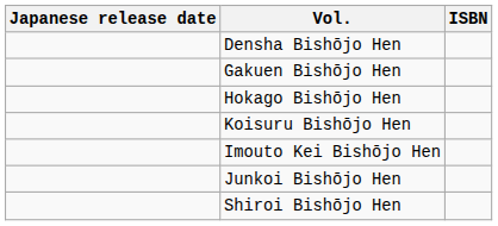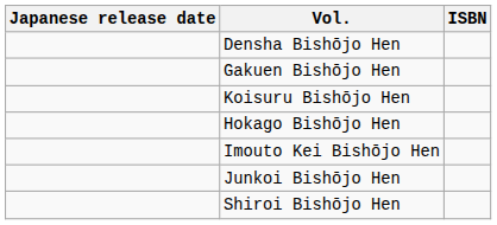 <table class="wikitable">
 <tr>
 <th>Japanese release date</th>
 <th>Vol.</th>
 <th>ISBN</th>
 </tr>
 <tr>
 <td></td>
 <td>Densha Bishōjo Hen</td>
 <td></td>
 </tr>
 <tr>
 <td></td>
 <td>Gakuen Bishōjo Hen</td>
 <td></td>
 </tr>
 <tr>
 <td></td>
-<td>Hokago Bishōjo Hen</td>
+<td>Koisuru Bishōjo Hen</td>
 <td></td>
 </tr>
 <tr>
 <td></td>
-<td>Koisuru Bishōjo Hen</td>
+<td>Hokago Bishōjo Hen</td>
 <td></td>
 </tr>
 <tr>
 <td></td>
 <td>Imouto Kei Bishōjo Hen</td>
 <td></td>
 </tr>
 <tr>
 <td></td>
 <td>Junkoi Bishōjo Hen</td>
 <td></td>
 </tr>
 <tr>
 <td></td>
 <td>Shiroi Bishōjo Hen</td>
 <td></td>
 </tr>
 </table>
